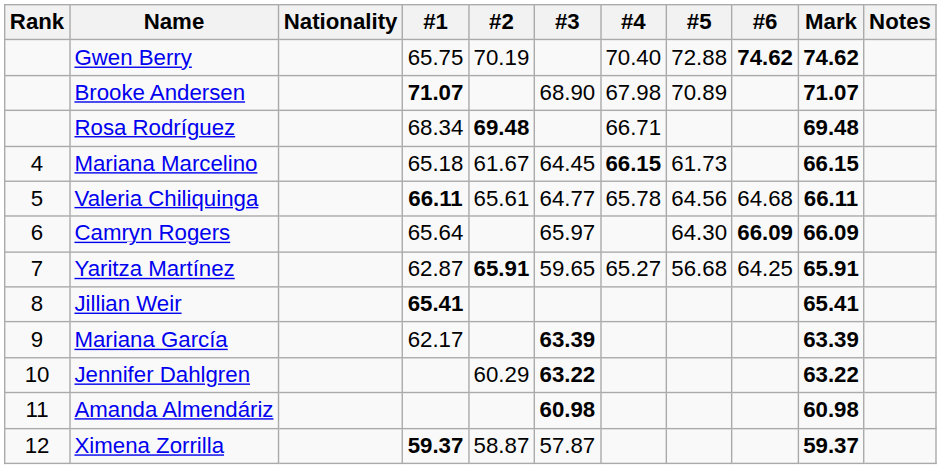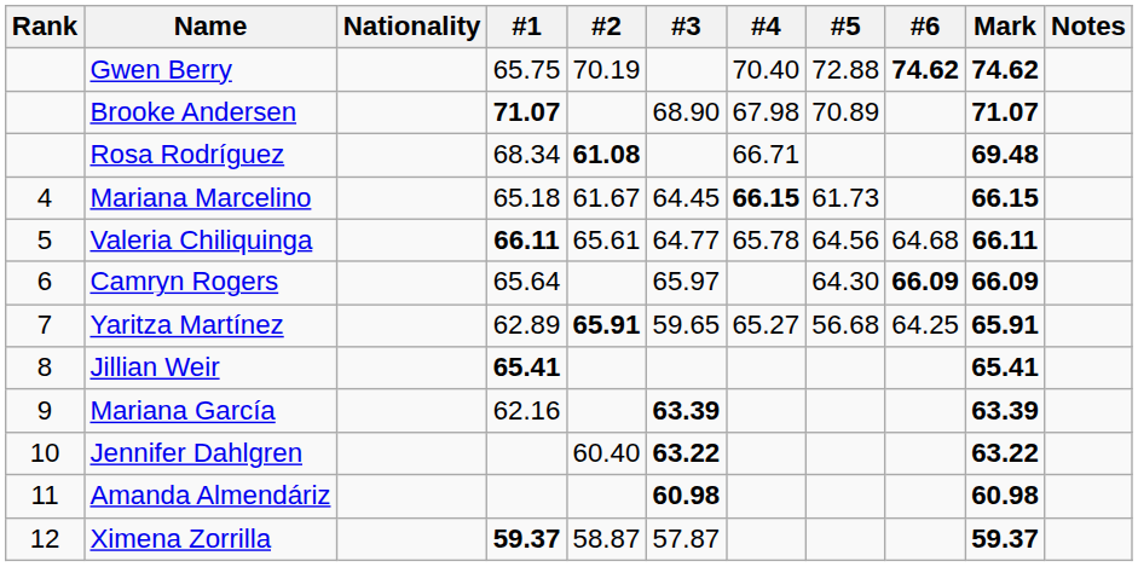 <table class="wikitable sortable" style="text-align:center">
 <tr>
 <th>Rank</th>
 <th>Name</th>
 <th>Nationality</th>
 <th>#1</th>
 <th>#2</th>
 <th>#3</th>
 <th>#4</th>
 <th>#5</th>
 <th>#6</th>
 <th>Mark</th>
 <th>Notes</th>
 </tr>
 <tr>
 <td></td>
 <td align=left><a href='#'>Gwen Berry</a></td>
 <td align=left></td>
 <td>65.75</td>
 <td>70.19</td>
 <td></td>
 <td>70.40</td>
 <td>72.88</td>
 <td><strong>74.62</strong></td>
 <td><strong>74.62</strong></td>
 <td></td>
 </tr>
 <tr>
 <td></td>
 <td align=left><a href='#'>Brooke Andersen</a></td>
 <td align=left></td>
 <td><strong>71.07</strong></td>
 <td></td>
 <td>68.90</td>
 <td>67.98</td>
 <td>70.89</td>
 <td></td>
 <td><strong>71.07</strong></td>
 <td></td>
 </tr>
 <tr>
 <td></td>
 <td align=left><a href='#'>Rosa Rodríguez</a></td>
 <td align=left></td>
 <td>68.34</td>
-<td><strong>69.48</strong></td>
+<td><strong>61.08</strong></td>
 <td></td>
 <td>66.71</td>
 <td></td>
 <td></td>
 <td><strong>69.48</strong></td>
 <td><strong></strong></td>
 </tr>
 <tr>
 <td>4</td>
 <td align=left><a href='#'>Mariana Marcelino</a></td>
 <td align=left></td>
 <td>65.18</td>
 <td>61.67</td>
 <td>64.45</td>
 <td><strong>66.15</strong></td>
 <td>61.73</td>
 <td></td>
 <td><strong>66.15</strong></td>
 <td></td>
 </tr>
 <tr>
 <td>5</td>
 <td align=left><a href='#'>Valeria Chiliquinga</a></td>
 <td align=left></td>
 <td><strong>66.11</strong></td>
 <td>65.61</td>
 <td>64.77</td>
 <td>65.78</td>
 <td>64.56</td>
 <td>64.68</td>
 <td><strong>66.11</strong></td>
 <td></td>
 </tr>
 <tr>
 <td>6</td>
 <td align=left><a href='#'>Camryn Rogers</a></td>
 <td align=left></td>
 <td>65.64</td>
 <td></td>
 <td>65.97</td>
 <td></td>
 <td>64.30</td>
 <td><strong>66.09</strong></td>
 <td><strong>66.09</strong></td>
 <td></td>
 </tr>
 <tr>
 <td>7</td>
 <td align=left><a href='#'>Yaritza Martínez</a></td>
 <td align=left></td>
-<td>62.87</td>
+<td>62.89</td>
 <td><strong>65.91</strong></td>
 <td>59.65</td>
 <td>65.27</td>
 <td>56.68</td>
 <td>64.25</td>
 <td><strong>65.91</strong></td>
 <td></td>
 </tr>
 <tr>
 <td>8</td>
 <td align=left><a href='#'>Jillian Weir</a></td>
 <td align=left></td>
 <td><strong>65.41</strong></td>
 <td></td>
 <td></td>
 <td></td>
 <td></td>
 <td></td>
 <td><strong>65.41</strong></td>
 <td></td>
 </tr>
 <tr>
 <td>9</td>
 <td align=left><a href='#'>Mariana García</a></td>
 <td align=left></td>
-<td>62.17</td>
+<td>62.16</td>
 <td></td>
 <td><strong>63.39</strong></td>
 <td></td>
 <td></td>
 <td></td>
 <td><strong>63.39</strong></td>
 <td></td>
 </tr>
 <tr>
 <td>10</td>
 <td align=left><a href='#'>Jennifer Dahlgren</a></td>
 <td align=left></td>
 <td></td>
-<td>60.29</td>
+<td>60.40</td>
 <td><strong>63.22</strong></td>
 <td></td>
 <td></td>
 <td></td>
 <td><strong>63.22</strong></td>
 <td></td>
 </tr>
 <tr>
 <td>11</td>
 <td align=left><a href='#'>Amanda Almendáriz</a></td>
 <td align=left></td>
 <td></td>
 <td></td>
 <td><strong>60.98</strong></td>
 <td></td>
 <td></td>
 <td></td>
 <td><strong>60.98</strong></td>
 <td></td>
 </tr>
 <tr>
 <td>12</td>
 <td align=left><a href='#'>Ximena Zorrilla</a></td>
 <td align=left></td>
 <td><strong>59.37</strong></td>
 <td>58.87</td>
 <td>57.87</td>
 <td></td>
 <td></td>
 <td></td>
 <td><strong>59.37</strong></td>
 <td></td>
 </tr>
 </table>
